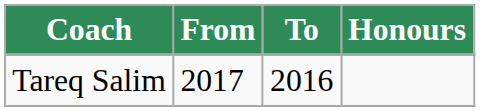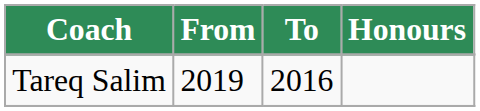 <table class="wikitable sortable">
 <tr>
 <th style="background:#2E8B57; color:white">Coach</th>
 <th style="background:#2E8B57; color:white">From</th>
 <th style="background:#2E8B57; color:white">To</th>
 <th style="background:#2E8B57; color:white">Honours</th>
 </tr>
 <tr>
 </tr>
 <tr>
 <td> Tareq Salim</td>
-<td>2017</td>
+<td>2019</td>
 <td>2016</td>
 <td></td>
 </tr>
 <tr>
 </tr>
 </table>
